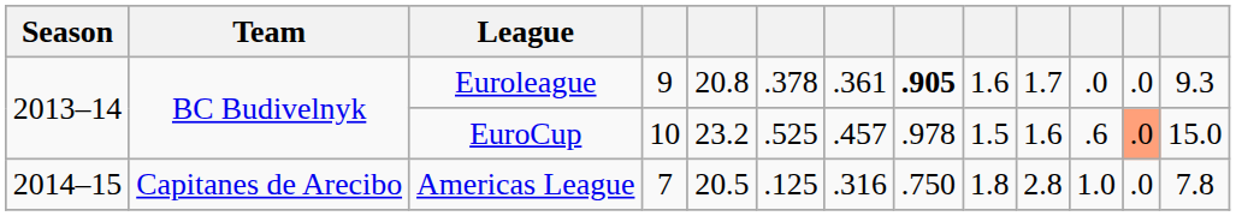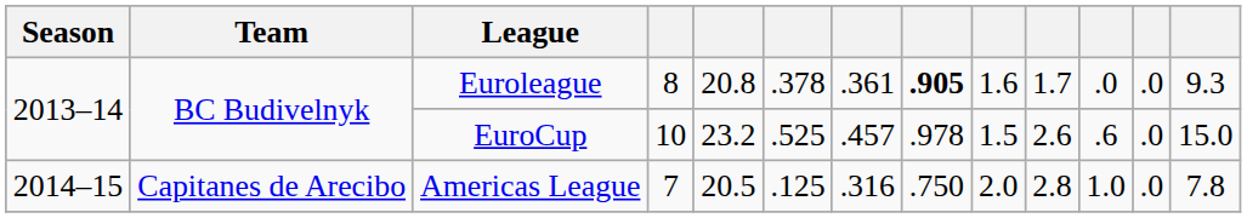 <table class="wikitable sortable" style="font-size:95%; text-align:center;">
 <tr>
 <th>Season</th>
 <th>Team</th>
 <th>League</th>
 <th></th>
 <th></th>
 <th></th>
 <th></th>
 <th></th>
 <th></th>
 <th></th>
 <th></th>
 <th></th>
 <th></th>
 </tr>
 <tr>
 <td rowspan="2">2013–14</td>
 <td rowspan="2"><a href='#'>BC Budivelnyk</a></td>
 <td><a href='#'>Euroleague</a></td>
-<td>9</td>
+<td>8</td>
 <td>20.8</td>
 <td>.378</td>
 <td>.361</td>
 <td><strong>.905</strong></td>
 <td>1.6</td>
 <td>1.7</td>
 <td>.0</td>
 <td>.0</td>
 <td>9.3</td>
 </tr>
 <tr>
 <td><a href='#'>EuroCup</a></td>
 <td>10</td>
 <td>23.2</td>
 <td>.525</td>
 <td>.457</td>
 <td>.978</td>
 <td>1.5</td>
-<td>1.6</td>
+<td>2.6</td>
 <td>.6</td>
-<td style="background: lightsalmon;">.0</td>
+<td>.0</td>
 <td>15.0</td>
 </tr>
 <tr>
 <td>2014–15</td>
 <td><a href='#'>Capitanes de Arecibo</a></td>
 <td><a href='#'>Americas League</a></td>
 <td>7</td>
 <td>20.5</td>
 <td>.125</td>
 <td>.316</td>
 <td>.750</td>
-<td>1.8</td>
+<td>2.0</td>
 <td>2.8</td>
 <td>1.0</td>
 <td>.0</td>
 <td>7.8</td>
 </tr>
 </table>
